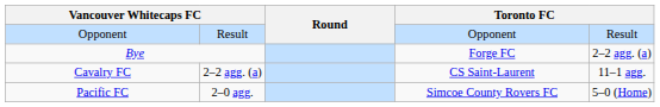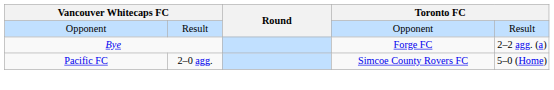 <table class="wikitable" style="text-align: center; font-size: 100%;">
 <tr>
 <th colspan="2" width="40%">Vancouver Whitecaps FC</th>
 <th rowspan="2">Round</th>
 <th colspan="2" width="40%">Toronto FC</th>
 </tr>
 <tr style="background:#C1E0FF">
 <td width="30%">Opponent</td>
 <td>Result</td>
 <td width="30%">Opponent</td>
 <td>Result</td>
 </tr>
 <tr>
 <td colspan="2"><em><a href='#'>Bye</a></em></td>
 <td style="background:#C1E0FF"></td>
 <td><a href='#'>Forge FC</a></td>
 <td>2–2 <a href='#'>agg</a>. (<a href='#'>a</a>)</td>
 </tr>
 <tr>
-<td><a href='#'>Cavalry FC</a></td>
-<td>2–2 <a href='#'>agg</a>. (<a href='#'>a</a>)</td>
-<td style="background:#C1E0FF"></td>
-<td><a href='#'>CS Saint-Laurent</a></td>
-<td>11–1 <a href='#'>agg</a>.</td>
-</tr>
-<tr>
 <td><a href='#'>Pacific FC</a></td>
 <td>2–0 <a href='#'>agg</a>.</td>
 <td style="background:#C1E0FF"></td>
 <td><a href='#'>Simcoe County Rovers FC</a></td>
 <td>5–0 (<a href='#'>Home</a>)</td>
 </tr>
 </table>
